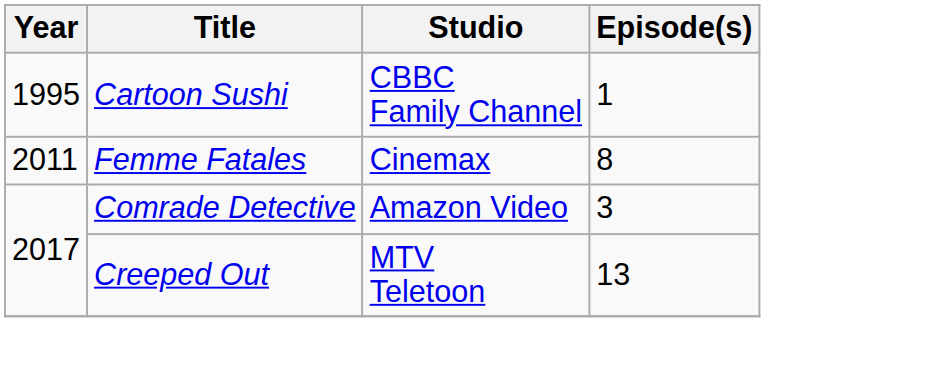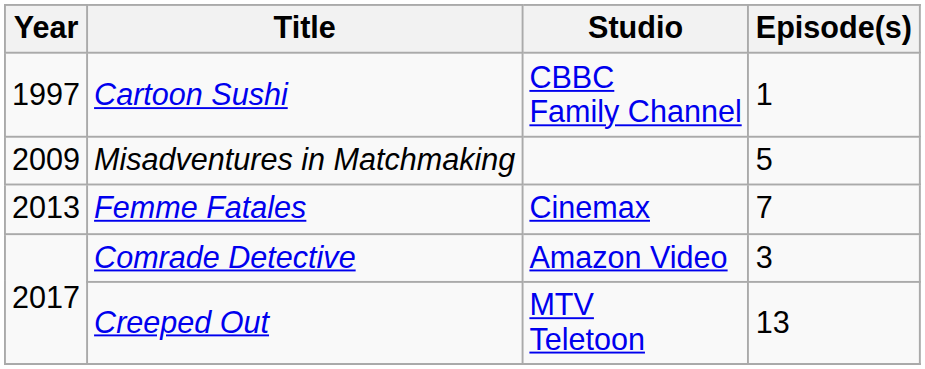 <table class="wikitable sortable">
 <tr>
 <th>Year</th>
 <th>Title</th>
 <th>Studio</th>
 <th>Episode(s)</th>
 </tr>
 <tr>
-<td>1995</td>
+<td>1997</td>
 <td><em><a href='#'>Cartoon Sushi</a></em></td>
 <td><a href='#'>CBBC</a><br><a href='#'>Family Channel</a></td>
 <td>1</td>
 </tr>
 <tr>
-<td>2011</td>
+<td>2009</td>
+<td><em>Misadventures in Matchmaking</em></td>
+<td></td>
+<td>5</td>
+</tr>
+<tr>
+<td>2013</td>
 <td><a href='#'><em>Femme Fatales</em></a></td>
 <td><a href='#'>Cinemax</a></td>
-<td>8</td>
+<td>7</td>
 </tr>
 <tr>
 <td rowspan=2>2017</td>
 <td><em><a href='#'>Comrade Detective</a></em></td>
 <td><a href='#'>Amazon Video</a></td>
 <td>3</td>
 </tr>
 <tr>
 <td><em><a href='#'>Creeped Out</a></em></td>
 <td><a href='#'>MTV</a><br><a href='#'>Teletoon</a></td>
 <td>13</td>
 </tr>
 <tr>
 </tr>
 </table>
